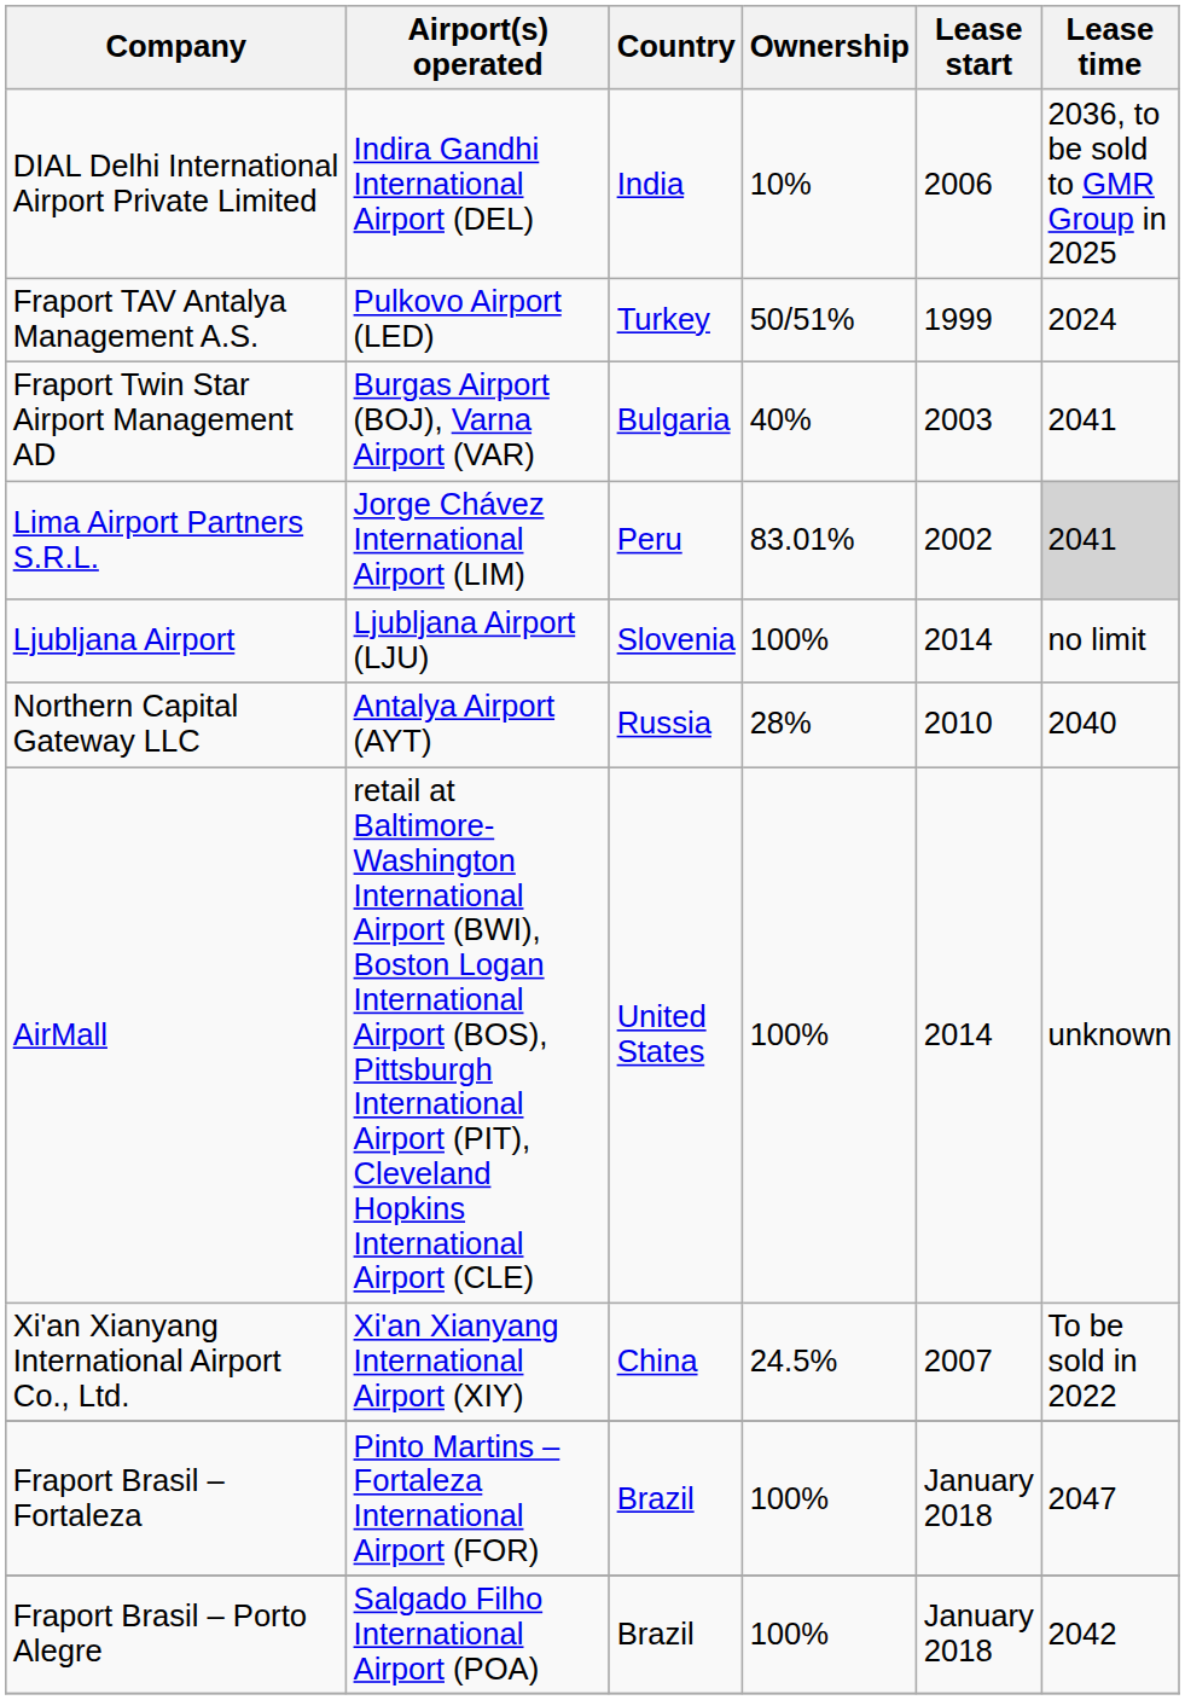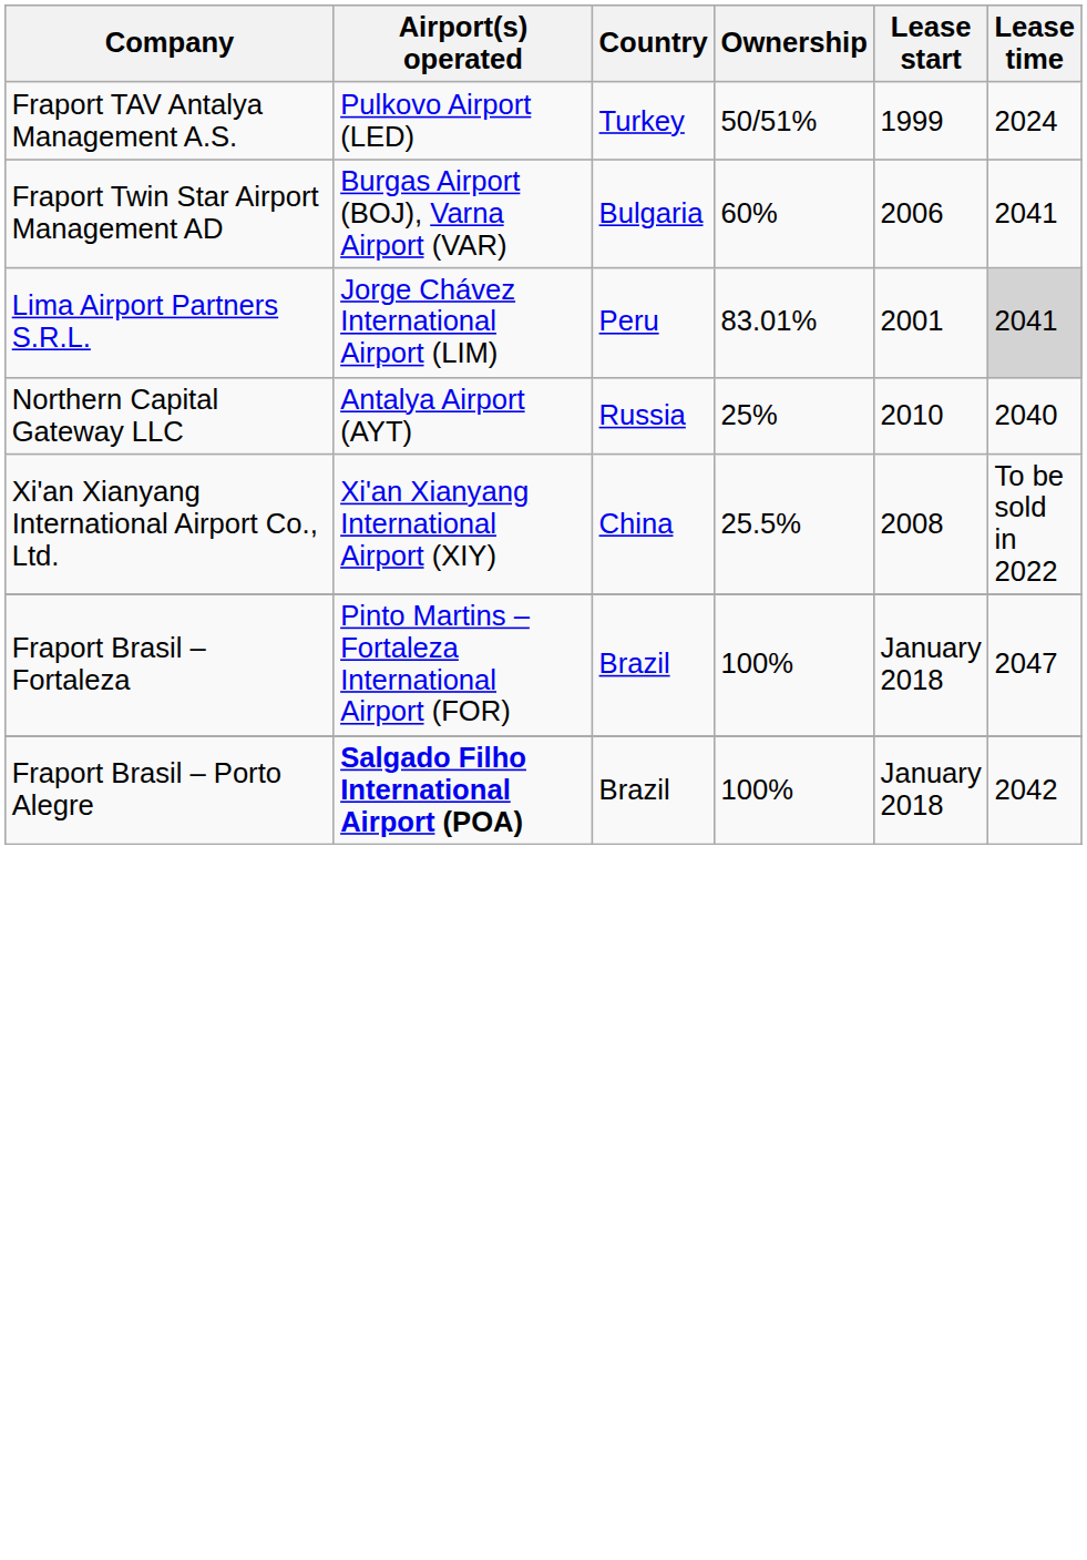 <table class="wikitable sortable">
 <tr>
 <th width="300">Company</th>
 <th width="200">Airport(s) operated</th>
 <th width="10">Country</th>
 <th width="10">Ownership</th>
 <th width="50">Lease start</th>
 <th width="20">Lease time</th>
-</tr>
-<tr>
-<td>DIAL Delhi International Airport Private Limited</td>
-<td><a href='#'>Indira Gandhi International Airport</a> (DEL)</td>
-<td><a href='#'>India</a></td>
-<td>10%</td>
-<td>2006</td>
-<td>2036, to be sold to <a href='#'>GMR Group</a> in 2025</td>
 </tr>
 <tr>
 <td>Fraport TAV Antalya Management A.S.</td>
 <td><a href='#'>Pulkovo Airport</a> (LED)</td>
 <td><a href='#'>Turkey</a></td>
 <td>50/51%</td>
 <td>1999</td>
 <td>2024</td>
 </tr>
 <tr>
 <td>Fraport Twin Star Airport Management AD</td>
 <td><a href='#'>Burgas Airport</a> (BOJ), <a href='#'>Varna Airport</a> (VAR)</td>
 <td><a href='#'>Bulgaria</a></td>
-<td>40%</td>
-<td>2003</td>
+<td>60%</td>
+<td>2006</td>
 <td>2041</td>
 </tr>
 <tr>
 <td><a href='#'>Lima Airport Partners S.R.L.</a></td>
 <td><a href='#'>Jorge Chávez International Airport</a> (LIM)</td>
 <td><a href='#'>Peru</a></td>
 <td>83.01%</td>
-<td>2002</td>
+<td>2001</td>
 <td style="background: lightgrey;">2041</td>
-</tr>
-<tr>
-<td><a href='#'>Ljubljana Airport</a></td>
-<td><a href='#'>Ljubljana Airport</a> (LJU)</td>
-<td><a href='#'>Slovenia</a></td>
-<td>100%</td>
-<td>2014</td>
-<td>no limit</td>
 </tr>
 <tr>
 <td>Northern Capital Gateway LLC</td>
 <td><a href='#'>Antalya Airport</a> (AYT)</td>
 <td><a href='#'>Russia</a></td>
-<td>28%</td>
+<td>25%</td>
 <td>2010</td>
 <td>2040</td>
-</tr>
-<tr>
-<td><a href='#'>AirMall</a></td>
-<td>retail at <a href='#'>Baltimore-Washington International Airport</a> (BWI), <a href='#'>Boston Logan International Airport</a> (BOS), <a href='#'>Pittsburgh International Airport</a> (PIT), <a href='#'>Cleveland Hopkins International Airport</a> (CLE)</td>
-<td><a href='#'>United States</a></td>
-<td>100%</td>
-<td>2014</td>
-<td>unknown</td>
 </tr>
 <tr>
 <td>Xi'an Xianyang International Airport Co., Ltd.</td>
 <td><a href='#'>Xi'an Xianyang International Airport</a> (XIY)</td>
 <td><a href='#'>China</a></td>
-<td>24.5%</td>
-<td>2007</td>
+<td>25.5%</td>
+<td>2008</td>
 <td>To be sold in 2022</td>
 </tr>
 <tr>
 </tr>
 <tr>
 <td>Fraport Brasil – Fortaleza</td>
 <td><a href='#'>Pinto Martins – Fortaleza International Airport</a> (FOR)</td>
 <td><a href='#'>Brazil</a></td>
 <td>100%</td>
 <td>January 2018</td>
 <td>2047</td>
 </tr>
 <tr>
 </tr>
 <tr>
 <td>Fraport Brasil – Porto Alegre</td>
-<td><a href='#'>Salgado Filho International Airport</a> (POA)</td>
+<td><strong><a href='#'>Salgado Filho International Airport</a> (POA)</strong></td>
 <td>Brazil</td>
 <td>100%</td>
 <td>January 2018</td>
 <td>2042</td>
 </tr>
 <tr>
 </tr>
 </table>
